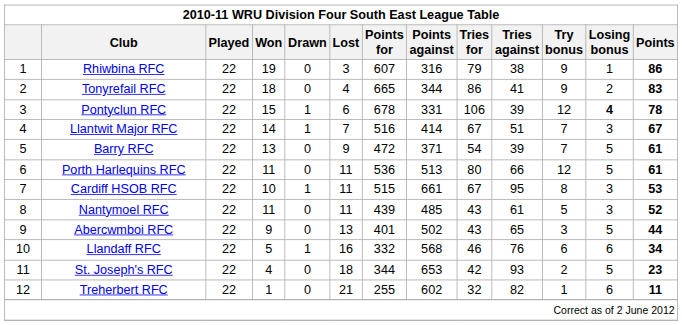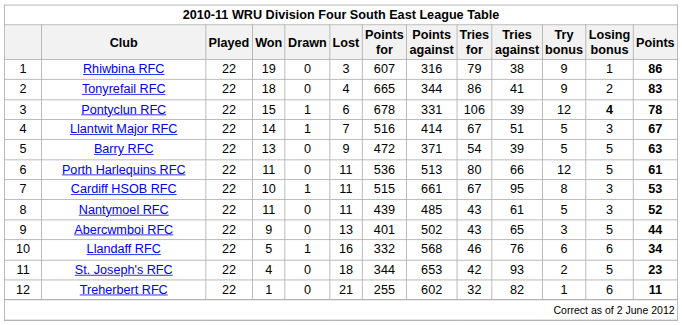 <table class="wikitable" style="float:left; margin-right:15px; text-align: center;">
 <tr>
 <td colspan="13" bgcolor="#FFFFFF" cellpadding="0" cellspacing="0"><strong>2010-11 WRU Division Four South East League Table</strong></td>
 </tr>
 <tr>
 <th bgcolor="#efefef" width="40"></th>
 <th bgcolor="#efefef" width="200">Club</th>
 <th bgcolor="#efefef" width="20">Played</th>
 <th bgcolor="#efefef" width="20">Won</th>
 <th bgcolor="#efefef" width="20">Drawn</th>
 <th bgcolor="#efefef" width="20">Lost</th>
 <th bgcolor="#efefef" width="20">Points for</th>
 <th bgcolor="#efefef" width="20">Points against</th>
 <th bgcolor="#efefef" width="20">Tries for</th>
 <th bgcolor="#efefef" width="20">Tries against</th>
 <th bgcolor="#efefef" width="20">Try bonus</th>
 <th bgcolor="#efefef" width="20">Losing bonus</th>
 <th bgcolor="#efefef" width="20">Points</th>
 </tr>
 <tr bgcolor=#ffffff align=center>
 <td>1</td>
 <td><a href='#'>Rhiwbina RFC</a></td>
 <td>22</td>
 <td>19</td>
 <td>0</td>
 <td>3</td>
 <td>607</td>
 <td>316</td>
 <td>79</td>
 <td>38</td>
 <td>9</td>
 <td>1</td>
 <td><strong>86</strong></td>
 </tr>
 <tr bgcolor=#ffffff align=center>
 <td>2</td>
 <td><a href='#'>Tonyrefail RFC</a></td>
 <td>22</td>
 <td>18</td>
 <td>0</td>
 <td>4</td>
 <td>665</td>
 <td>344</td>
 <td>86</td>
 <td>41</td>
 <td>9</td>
 <td>2</td>
 <td><strong>83</strong></td>
 </tr>
 <tr bgcolor=#ffffff align=center>
 <td>3</td>
 <td><a href='#'>Pontyclun RFC</a></td>
 <td>22</td>
 <td>15</td>
 <td>1</td>
 <td>6</td>
 <td>678</td>
 <td>331</td>
 <td>106</td>
 <td>39</td>
 <td>12</td>
 <td><strong>4</strong></td>
 <td><strong>78</strong></td>
 </tr>
 <tr bgcolor=#ffffff align=center>
 <td>4</td>
 <td><a href='#'>Llantwit Major RFC</a></td>
 <td>22</td>
 <td>14</td>
 <td>1</td>
 <td>7</td>
 <td>516</td>
 <td>414</td>
 <td>67</td>
 <td>51</td>
-<td>7</td>
+<td>5</td>
 <td>3</td>
 <td><strong>67</strong></td>
 </tr>
 <tr bgcolor=#ffffff align=center>
 <td>5</td>
 <td><a href='#'>Barry RFC</a></td>
 <td>22</td>
 <td>13</td>
 <td>0</td>
 <td>9</td>
 <td>472</td>
 <td>371</td>
 <td>54</td>
 <td>39</td>
-<td>7</td>
 <td>5</td>
-<td><strong>61</strong></td>
+<td>5</td>
+<td><strong>63</strong></td>
 </tr>
 <tr bgcolor=#ffffff align=center>
 <td>6</td>
 <td><a href='#'>Porth Harlequins RFC</a></td>
 <td>22</td>
 <td>11</td>
 <td>0</td>
 <td>11</td>
 <td>536</td>
 <td>513</td>
 <td>80</td>
 <td>66</td>
 <td>12</td>
 <td>5</td>
 <td><strong>61</strong></td>
 </tr>
 <tr bgcolor=#ffffff align=center>
 <td>7</td>
 <td><a href='#'>Cardiff HSOB RFC</a></td>
 <td>22</td>
 <td>10</td>
 <td>1</td>
 <td>11</td>
 <td>515</td>
 <td>661</td>
 <td>67</td>
 <td>95</td>
 <td>8</td>
 <td>3</td>
 <td><strong>53</strong></td>
 </tr>
 <tr bgcolor=#ffffff align=center>
 <td>8</td>
 <td><a href='#'>Nantymoel RFC</a></td>
 <td>22</td>
 <td>11</td>
 <td>0</td>
 <td>11</td>
 <td>439</td>
 <td>485</td>
 <td>43</td>
 <td>61</td>
 <td>5</td>
 <td>3</td>
 <td><strong>52</strong></td>
 </tr>
 <tr bgcolor=#ffffff align=center>
 <td>9</td>
 <td><a href='#'>Abercwmboi RFC</a></td>
 <td>22</td>
 <td>9</td>
 <td>0</td>
 <td>13</td>
 <td>401</td>
 <td>502</td>
 <td>43</td>
 <td>65</td>
 <td>3</td>
 <td>5</td>
 <td><strong>44</strong></td>
 </tr>
 <tr bgcolor=#ffffff align=center>
 <td>10</td>
 <td><a href='#'>Llandaff RFC</a></td>
 <td>22</td>
 <td>5</td>
 <td>1</td>
 <td>16</td>
 <td>332</td>
 <td>568</td>
 <td>46</td>
 <td>76</td>
 <td>6</td>
 <td>6</td>
 <td><strong>34</strong></td>
 </tr>
 <tr bgcolor=#ffffff align=center>
 <td>11</td>
 <td><a href='#'>St. Joseph's RFC</a></td>
 <td>22</td>
 <td>4</td>
 <td>0</td>
 <td>18</td>
 <td>344</td>
 <td>653</td>
 <td>42</td>
 <td>93</td>
 <td>2</td>
 <td>5</td>
 <td><strong>23</strong></td>
 </tr>
 <tr bgcolor=#ffffff align=center>
 <td>12</td>
 <td><a href='#'>Treherbert RFC</a></td>
 <td>22</td>
 <td>1</td>
 <td>0</td>
 <td>21</td>
 <td>255</td>
 <td>602</td>
 <td>32</td>
 <td>82</td>
 <td>1</td>
 <td>6</td>
 <td><strong>11</strong></td>
 </tr>
 <tr bgcolor=#ffffff align=center>
 </tr>
 <tr>
 <td colspan="13" align="right" bgcolor="#FFFFFF" cellpadding="0" cellspacing="0"><small>Correct as of 2 June 2012</small></td>
 </tr>
 <tr>
 </tr>
 </table>
